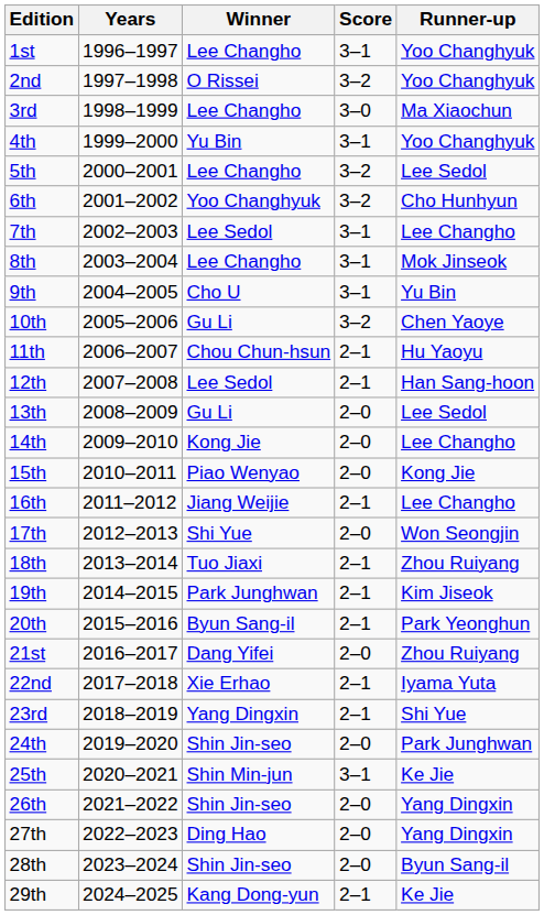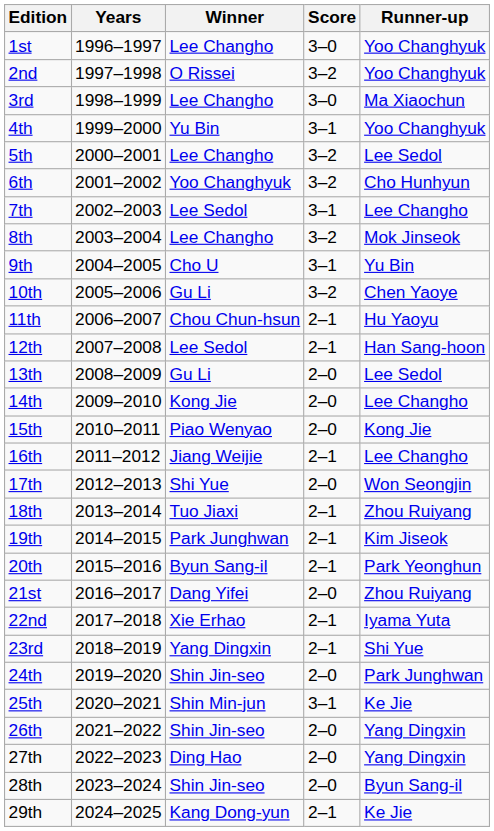 <table class="wikitable" style="text-align: left;">
 <tr>
 <th>Edition</th>
 <th>Years</th>
 <th>Winner</th>
 <th>Score</th>
 <th>Runner-up</th>
 </tr>
 <tr>
 <td><a href='#'>1st</a></td>
 <td>1996–1997</td>
 <td> <a href='#'>Lee Changho</a></td>
-<td>3–1</td>
+<td>3–0</td>
 <td> <a href='#'>Yoo Changhyuk</a></td>
 </tr>
 <tr>
 <td><a href='#'>2nd</a></td>
 <td>1997–1998</td>
 <td> <a href='#'>O Rissei</a></td>
 <td>3–2</td>
 <td> <a href='#'>Yoo Changhyuk</a></td>
 </tr>
 <tr>
 <td><a href='#'>3rd</a></td>
 <td>1998–1999</td>
 <td> <a href='#'>Lee Changho</a></td>
 <td>3–0</td>
 <td> <a href='#'>Ma Xiaochun</a></td>
 </tr>
 <tr>
 <td><a href='#'>4th</a></td>
 <td>1999–2000</td>
 <td> <a href='#'>Yu Bin</a></td>
 <td>3–1</td>
 <td> <a href='#'>Yoo Changhyuk</a></td>
 </tr>
 <tr>
 <td><a href='#'>5th</a></td>
 <td>2000–2001</td>
 <td> <a href='#'>Lee Changho</a></td>
 <td>3–2</td>
 <td> <a href='#'>Lee Sedol</a></td>
 </tr>
 <tr>
 <td><a href='#'>6th</a></td>
 <td>2001–2002</td>
 <td> <a href='#'>Yoo Changhyuk</a></td>
 <td>3–2</td>
 <td> <a href='#'>Cho Hunhyun</a></td>
 </tr>
 <tr>
 <td><a href='#'>7th</a></td>
 <td>2002–2003</td>
 <td> <a href='#'>Lee Sedol</a></td>
 <td>3–1</td>
 <td> <a href='#'>Lee Changho</a></td>
 </tr>
 <tr>
 <td><a href='#'>8th</a></td>
 <td>2003–2004</td>
 <td> <a href='#'>Lee Changho</a></td>
-<td>3–1</td>
+<td>3–2</td>
 <td> <a href='#'>Mok Jinseok</a></td>
 </tr>
 <tr>
 <td><a href='#'>9th</a></td>
 <td>2004–2005</td>
 <td> <a href='#'>Cho U</a></td>
 <td>3–1</td>
 <td> <a href='#'>Yu Bin</a></td>
 </tr>
 <tr>
 <td><a href='#'>10th</a></td>
 <td>2005–2006</td>
 <td> <a href='#'>Gu Li</a></td>
 <td>3–2</td>
 <td> <a href='#'>Chen Yaoye</a></td>
 </tr>
 <tr>
 <td><a href='#'>11th</a></td>
 <td>2006–2007</td>
 <td> <a href='#'>Chou Chun-hsun</a></td>
 <td>2–1</td>
 <td> <a href='#'>Hu Yaoyu</a></td>
 </tr>
 <tr>
 <td><a href='#'>12th</a></td>
 <td>2007–2008</td>
 <td> <a href='#'>Lee Sedol</a></td>
 <td>2–1</td>
 <td> <a href='#'>Han Sang-hoon</a></td>
 </tr>
 <tr>
 <td><a href='#'>13th</a></td>
 <td>2008–2009</td>
 <td> <a href='#'>Gu Li</a></td>
 <td>2–0</td>
 <td> <a href='#'>Lee Sedol</a></td>
 </tr>
 <tr>
 <td><a href='#'>14th</a></td>
 <td>2009–2010</td>
 <td> <a href='#'>Kong Jie</a></td>
 <td>2–0</td>
 <td> <a href='#'>Lee Changho</a></td>
 </tr>
 <tr>
 <td><a href='#'>15th</a></td>
 <td>2010–2011</td>
 <td> <a href='#'>Piao Wenyao</a></td>
 <td>2–0</td>
 <td> <a href='#'>Kong Jie</a></td>
 </tr>
 <tr>
 <td><a href='#'>16th</a></td>
 <td>2011–2012</td>
 <td> <a href='#'>Jiang Weijie</a></td>
 <td>2–1</td>
 <td> <a href='#'>Lee Changho</a></td>
 </tr>
 <tr>
 <td><a href='#'>17th</a></td>
 <td>2012–2013</td>
 <td> <a href='#'>Shi Yue</a></td>
 <td>2–0</td>
 <td> <a href='#'>Won Seongjin</a></td>
 </tr>
 <tr>
 <td><a href='#'>18th</a></td>
 <td>2013–2014</td>
 <td> <a href='#'>Tuo Jiaxi</a></td>
 <td>2–1</td>
 <td> <a href='#'>Zhou Ruiyang</a></td>
 </tr>
 <tr>
 <td><a href='#'>19th</a></td>
 <td>2014–2015</td>
 <td> <a href='#'>Park Junghwan</a></td>
 <td>2–1</td>
 <td> <a href='#'>Kim Jiseok</a></td>
 </tr>
 <tr>
 <td><a href='#'>20th</a></td>
 <td>2015–2016</td>
 <td> <a href='#'>Byun Sang-il</a></td>
 <td>2–1</td>
 <td> <a href='#'>Park Yeonghun</a></td>
 </tr>
 <tr>
 <td><a href='#'>21st</a></td>
 <td>2016–2017</td>
 <td> <a href='#'>Dang Yifei</a></td>
 <td>2–0</td>
 <td> <a href='#'>Zhou Ruiyang</a></td>
 </tr>
 <tr>
 <td><a href='#'>22nd</a></td>
 <td>2017–2018</td>
 <td> <a href='#'>Xie Erhao</a></td>
 <td>2–1</td>
 <td> <a href='#'>Iyama Yuta</a></td>
 </tr>
 <tr>
 <td><a href='#'>23rd</a></td>
 <td>2018–2019</td>
 <td> <a href='#'>Yang Dingxin</a></td>
 <td>2–1</td>
 <td> <a href='#'>Shi Yue</a></td>
 </tr>
 <tr>
 <td><a href='#'>24th</a></td>
 <td>2019–2020</td>
 <td> <a href='#'>Shin Jin-seo</a></td>
 <td>2–0</td>
 <td> <a href='#'>Park Junghwan</a></td>
 </tr>
 <tr>
 <td><a href='#'>25th</a></td>
 <td>2020–2021</td>
 <td> <a href='#'>Shin Min-jun</a></td>
 <td>3–1</td>
 <td> <a href='#'>Ke Jie</a></td>
 </tr>
 <tr>
 <td><a href='#'>26th</a></td>
 <td>2021–2022</td>
 <td> <a href='#'>Shin Jin-seo</a></td>
 <td>2–0</td>
 <td> <a href='#'>Yang Dingxin</a></td>
 </tr>
 <tr>
 <td>27th</td>
 <td>2022–2023</td>
 <td> <a href='#'>Ding Hao</a></td>
 <td>2–0</td>
 <td> <a href='#'>Yang Dingxin</a></td>
 </tr>
 <tr>
 <td>28th</td>
 <td>2023–2024</td>
 <td> <a href='#'>Shin Jin-seo</a></td>
 <td>2–0</td>
 <td> <a href='#'>Byun Sang-il</a></td>
 </tr>
 <tr>
 <td>29th</td>
 <td>2024–2025</td>
 <td> <a href='#'>Kang Dong-yun</a></td>
 <td>2–1</td>
 <td> <a href='#'>Ke Jie</a></td>
 </tr>
 </table>
